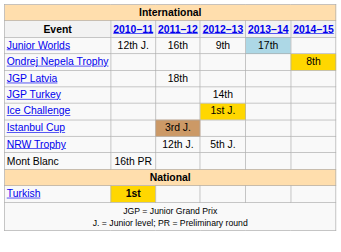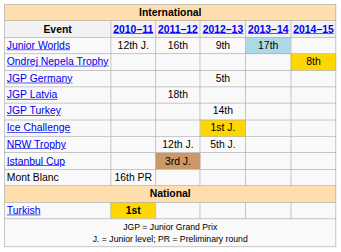 <table class="wikitable" style="text-align:center">
 <tr>
 <th style="background-color: #ffdead; " colspan=6 align=center><strong>International</strong></th>
 </tr>
 <tr>
 <th>Event</th>
 <th><a href='#'>2010–11</a></th>
 <th><a href='#'>2011–12</a></th>
 <th><a href='#'>2012–13</a></th>
 <th><a href='#'>2013–14</a></th>
 <th><a href='#'>2014–15</a></th>
 </tr>
 <tr>
 <td align=left><a href='#'>Junior Worlds</a></td>
 <td>12th J.</td>
 <td>16th</td>
 <td>9th</td>
 <td style="background: lightblue;">17th</td>
 <td></td>
 </tr>
 <tr>
 <td align=left><a href='#'>Ondrej Nepela Trophy</a></td>
 <td></td>
 <td></td>
 <td></td>
 <td></td>
 <td style="background: gold;">8th</td>
 </tr>
 <tr>
+<td align=left><a href='#'>JGP Germany</a></td>
+<td></td>
+<td></td>
+<td>5th</td>
+<td></td>
+<td></td>
+</tr>
+<tr>
 <td align=left><a href='#'>JGP Latvia</a></td>
 <td></td>
 <td>18th</td>
 <td></td>
 <td></td>
 <td></td>
 </tr>
 <tr>
 <td align=left><a href='#'>JGP Turkey</a></td>
 <td></td>
 <td></td>
 <td>14th</td>
 <td></td>
 <td></td>
 </tr>
 <tr>
 <td align=left><a href='#'>Ice Challenge</a></td>
 <td></td>
 <td></td>
 <td bgcolor=gold>1st J.</td>
 <td></td>
 <td></td>
 </tr>
 <tr>
+<td align=left><a href='#'>NRW Trophy</a></td>
+<td></td>
+<td>12th J.</td>
+<td>5th J.</td>
+<td></td>
+<td></td>
+</tr>
+<tr>
 <td align=left><a href='#'>Istanbul Cup</a></td>
 <td></td>
 <td bgcolor=cc9966>3rd J.</td>
 <td></td>
-<td></td>
-<td></td>
-</tr>
-<tr>
-<td align=left><a href='#'>NRW Trophy</a></td>
-<td></td>
-<td>12th J.</td>
-<td>5th J.</td>
 <td></td>
 <td></td>
 </tr>
 <tr>
 <td align=left>Mont Blanc</td>
 <td>16th PR</td>
 <td></td>
 <td></td>
 <td></td>
 <td></td>
 </tr>
 <tr>
 <th style="background-color: #ffdead; " colspan=6 align=center><strong>National</strong></th>
 </tr>
 <tr>
 <td align=left><a href='#'>Turkish</a></td>
 <td bgcolor=gold><strong>1st</strong></td>
 <td></td>
 <td></td>
 <td></td>
 <td></td>
 </tr>
 <tr>
 <td colspan=6 align=center><small> JGP = Junior Grand Prix <br> J. = Junior level; PR = Preliminary round </small></td>
 </tr>
 </table>
